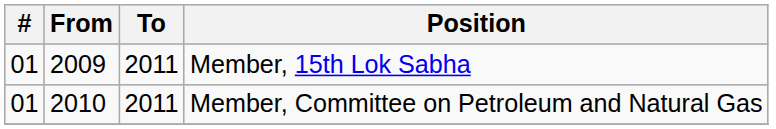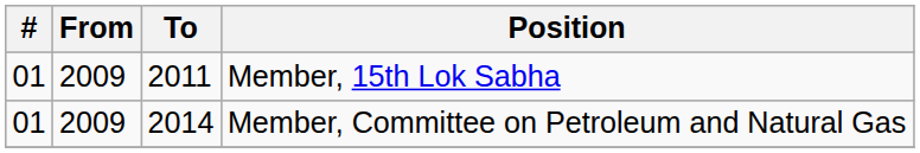 <table class="wikitable sortable">
 <tr>
 <th>#</th>
 <th>From</th>
 <th>To</th>
 <th>Position</th>
 </tr>
 <tr>
 <td>01</td>
 <td>2009</td>
 <td>2011</td>
 <td>Member, <a href='#'>15th Lok Sabha</a></td>
 </tr>
 <tr>
 <td>01</td>
-<td>2010</td>
-<td>2011</td>
+<td>2009</td>
+<td>2014</td>
 <td>Member, Committee on Petroleum and Natural Gas</td>
 </tr>
 <tr>
 </tr>
 </table>
